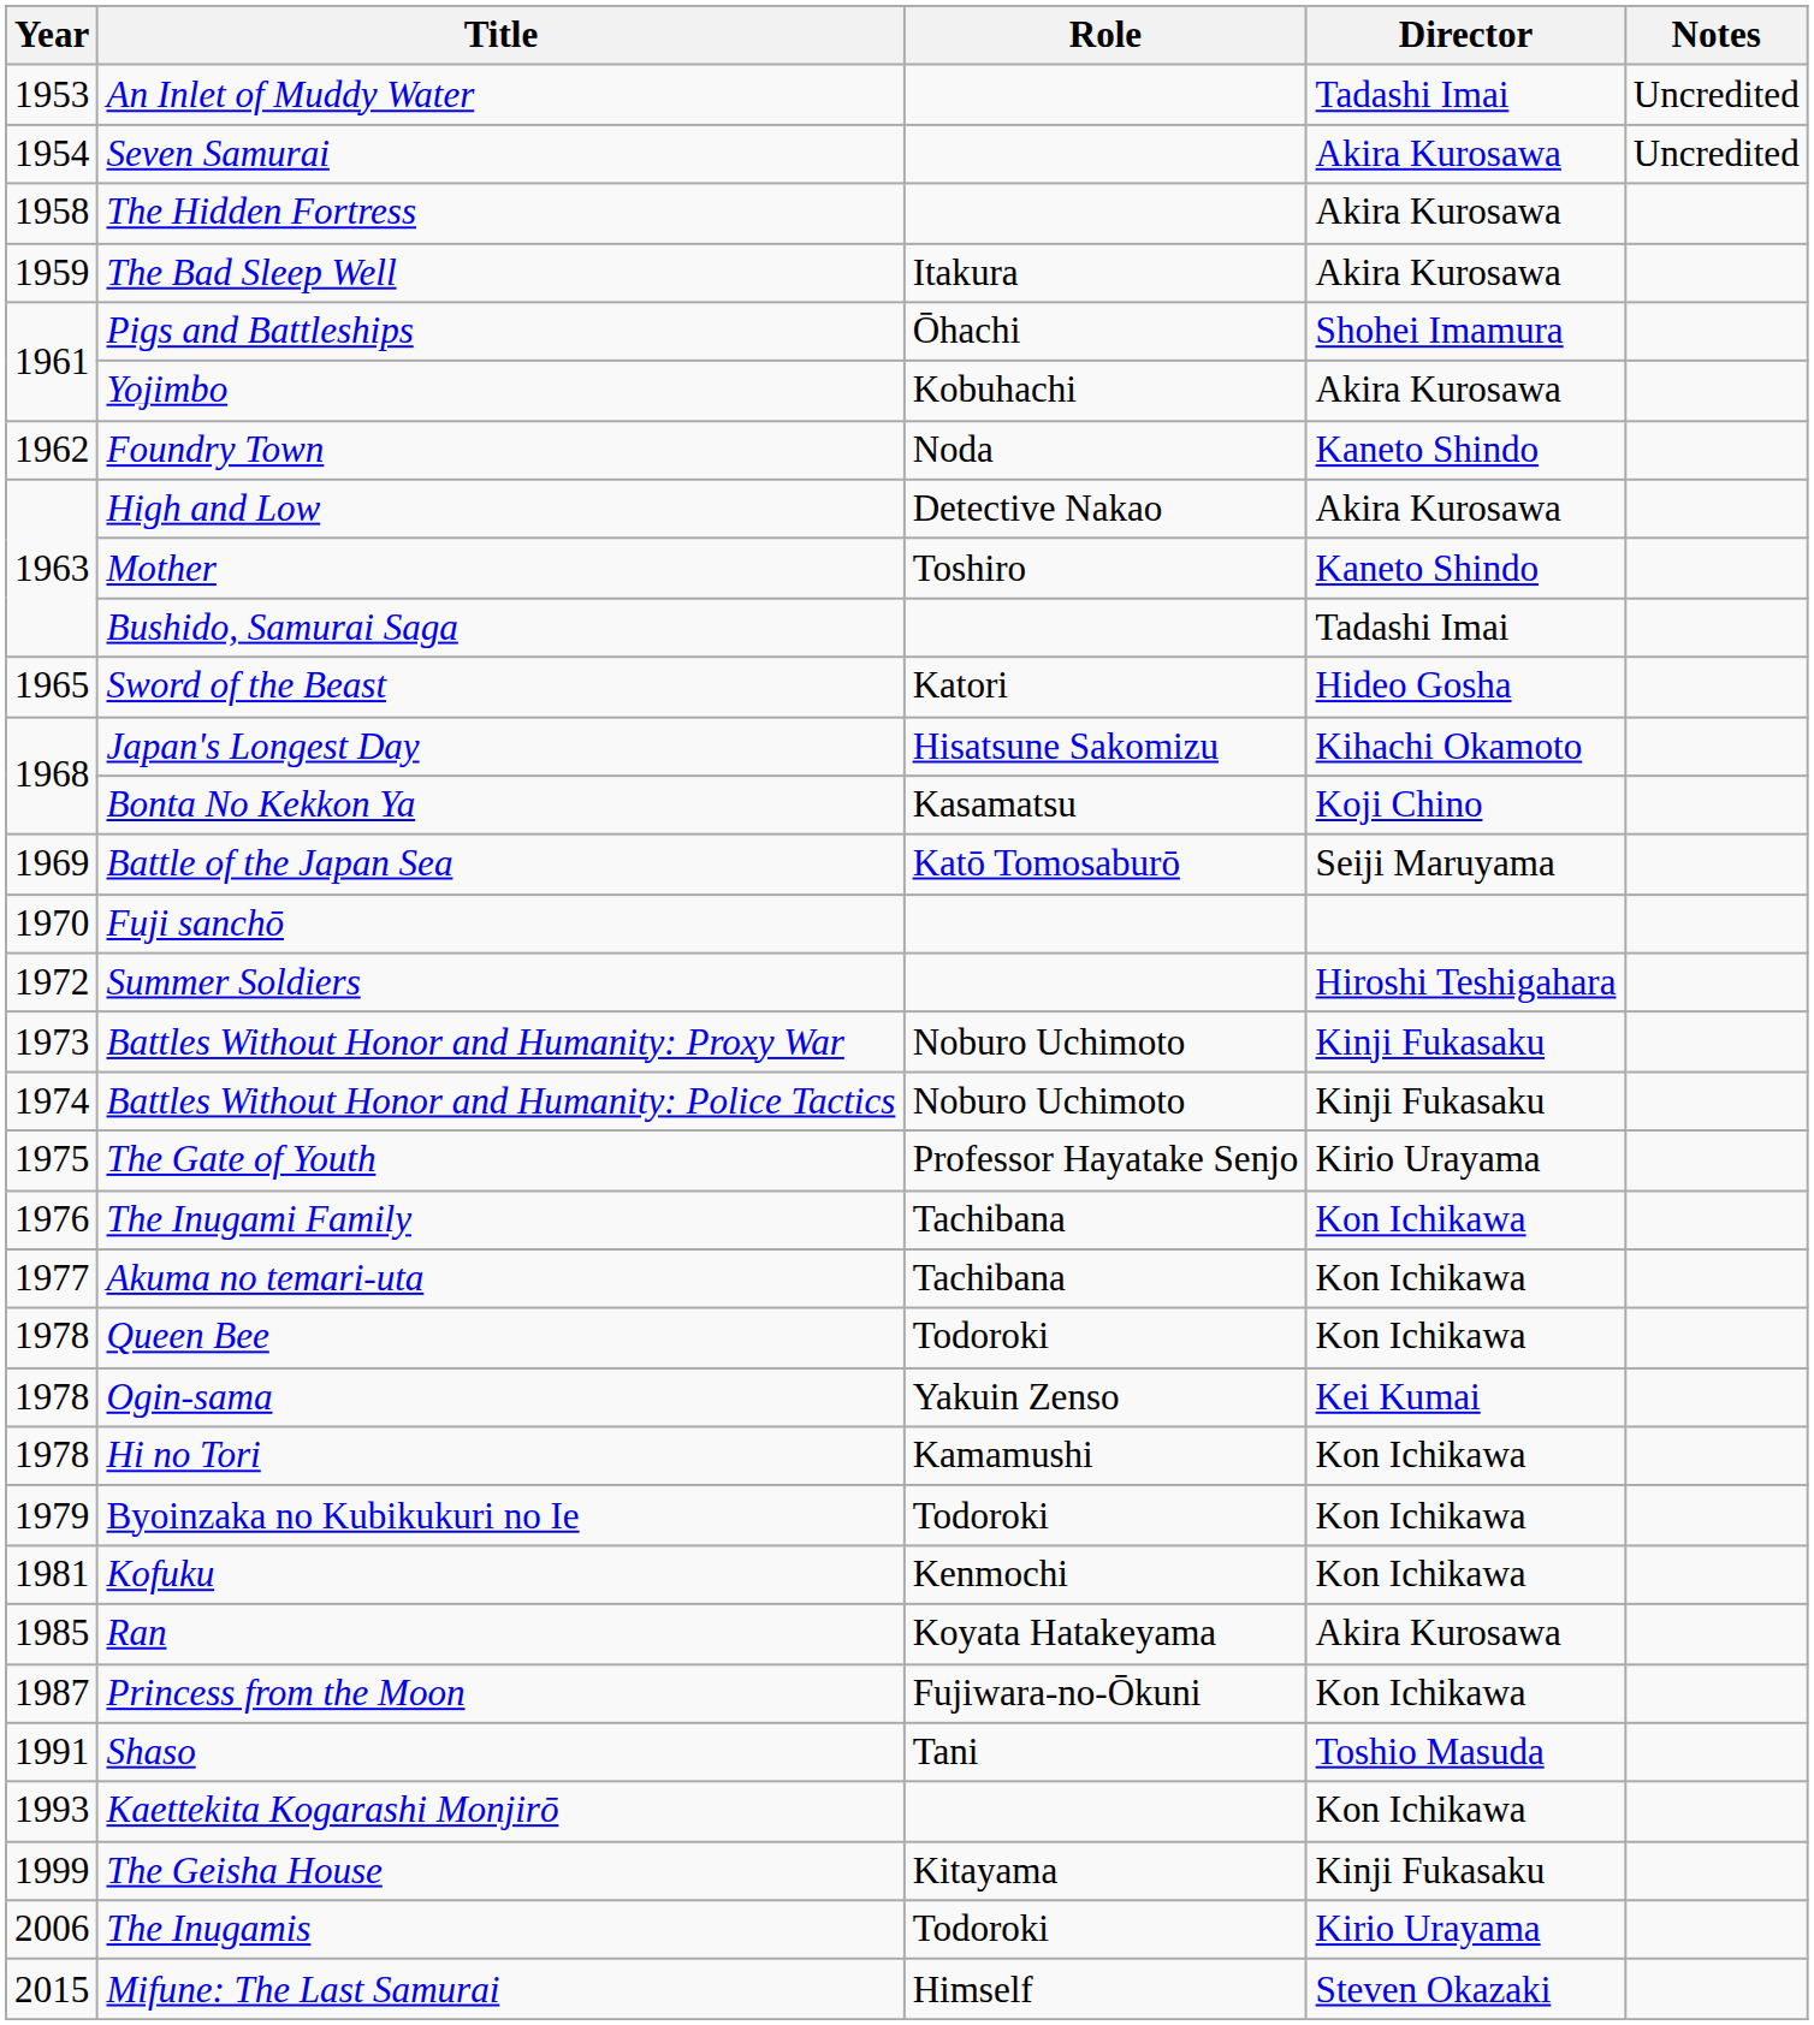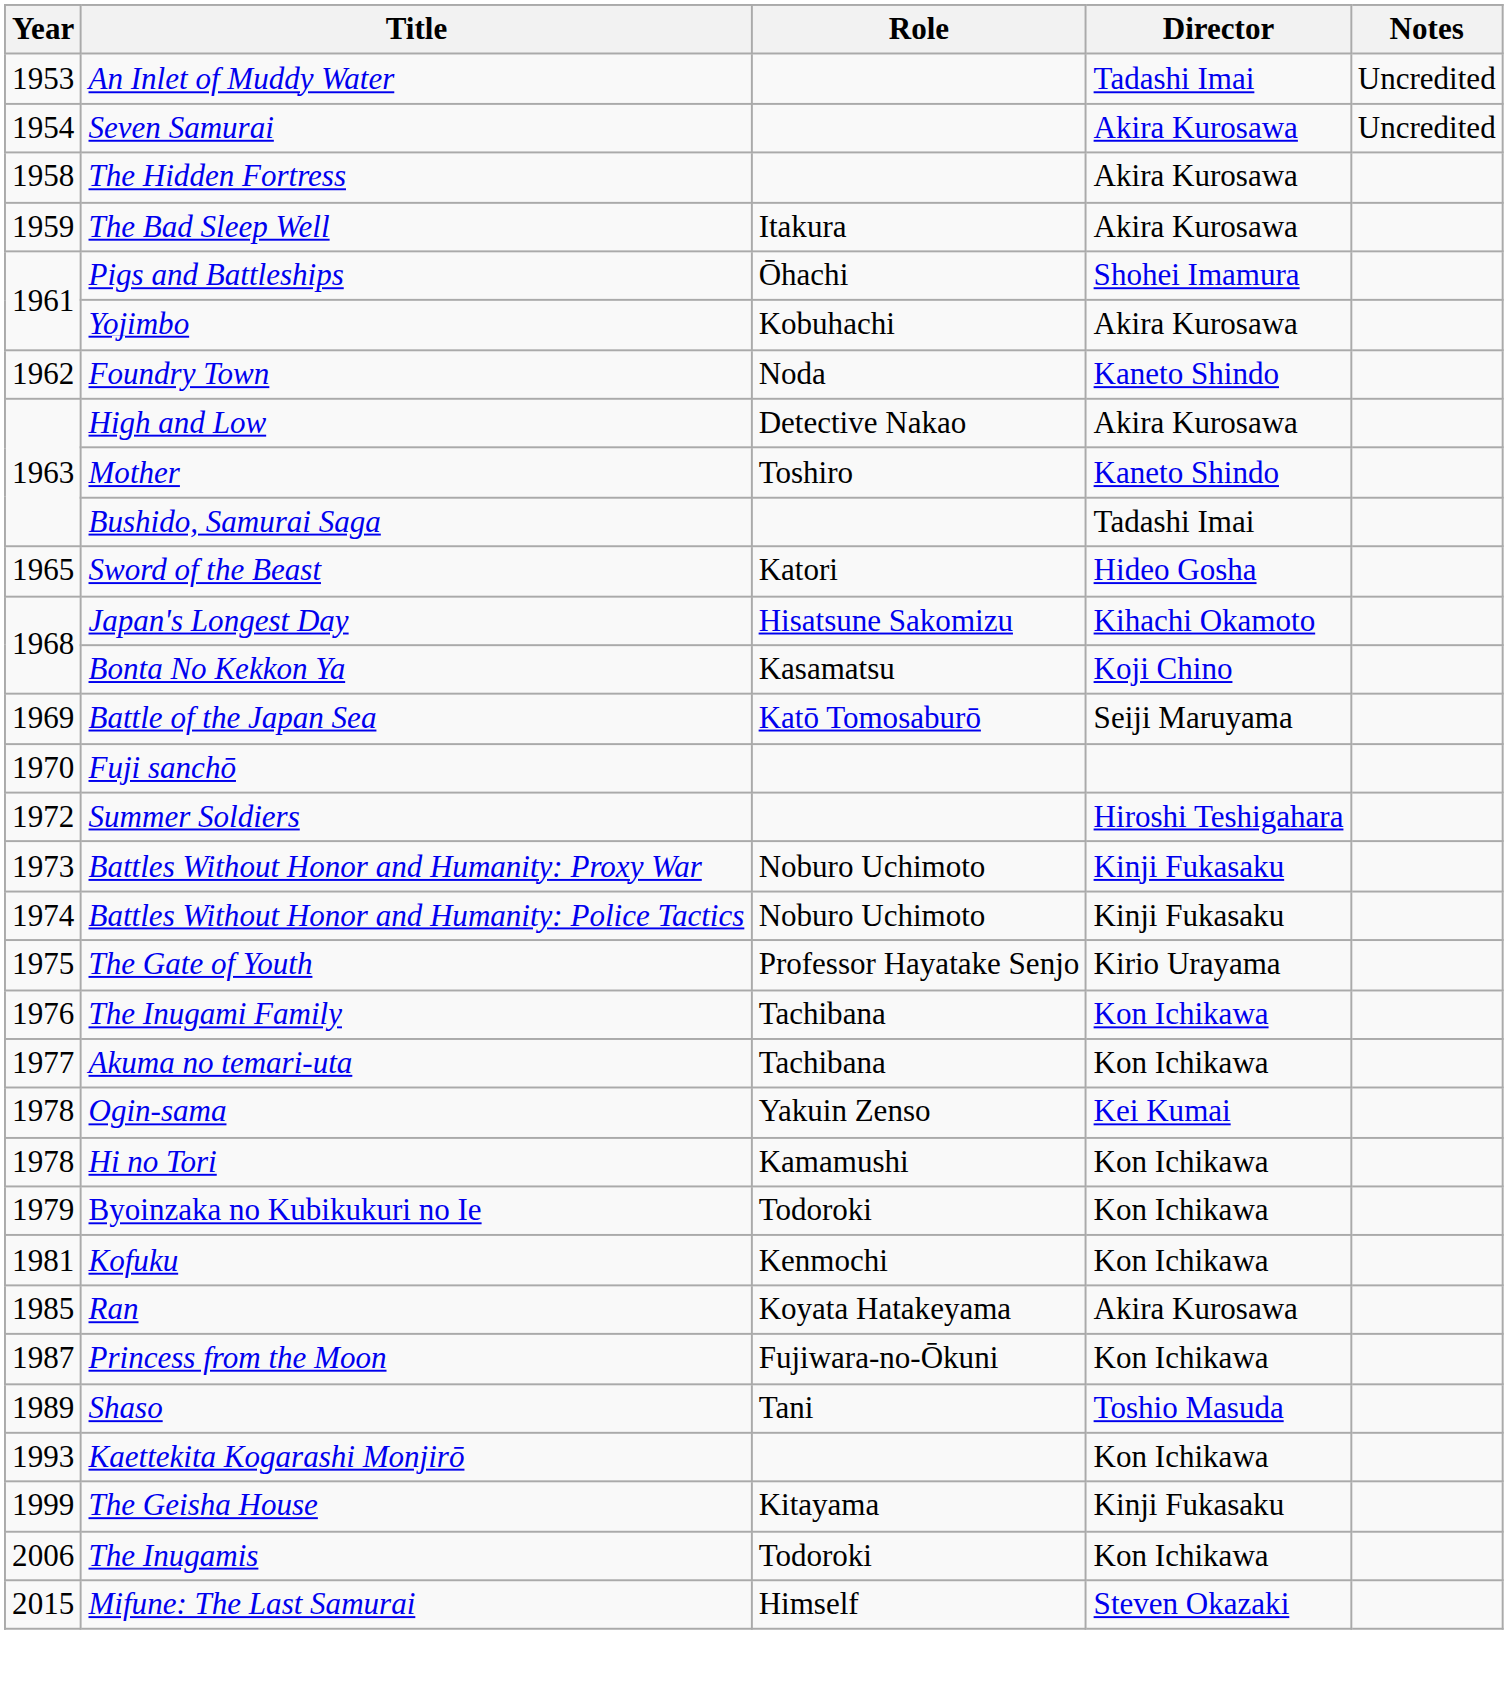 <table class="wikitable sortable">
 <tr>
 <th>Year</th>
 <th>Title</th>
 <th>Role</th>
 <th>Director</th>
 <th class="unsortable">Notes</th>
 </tr>
 <tr>
 <td>1953</td>
 <td><em><a href='#'>An Inlet of Muddy Water</a></em></td>
 <td></td>
 <td><a href='#'>Tadashi Imai</a></td>
 <td>Uncredited</td>
 </tr>
 <tr>
 <td>1954</td>
 <td><em><a href='#'>Seven Samurai</a></em></td>
 <td></td>
 <td><a href='#'>Akira Kurosawa</a></td>
 <td>Uncredited</td>
 </tr>
 <tr>
 <td>1958</td>
 <td><em><a href='#'>The Hidden Fortress</a></em></td>
 <td></td>
 <td>Akira Kurosawa</td>
 <td></td>
 </tr>
 <tr>
 <td>1959</td>
 <td><em><a href='#'>The Bad Sleep Well</a></em></td>
 <td>Itakura</td>
 <td>Akira Kurosawa</td>
 <td></td>
 </tr>
 <tr>
 <td rowspan=2>1961</td>
 <td><em><a href='#'>Pigs and Battleships</a></em></td>
 <td>Ōhachi</td>
 <td><a href='#'>Shohei Imamura</a></td>
 <td></td>
 </tr>
 <tr>
 <td><em><a href='#'>Yojimbo</a></em></td>
 <td>Kobuhachi</td>
 <td>Akira Kurosawa</td>
 <td></td>
 </tr>
 <tr>
 <td>1962</td>
 <td><em><a href='#'>Foundry Town</a></em></td>
 <td>Noda</td>
 <td><a href='#'>Kaneto Shindo</a></td>
 <td></td>
 </tr>
 <tr>
 <td rowspan=3>1963</td>
 <td><em><a href='#'>High and Low</a></em></td>
 <td>Detective Nakao</td>
 <td>Akira Kurosawa</td>
 <td></td>
 </tr>
 <tr>
 <td><em><a href='#'>Mother</a></em></td>
 <td>Toshiro</td>
 <td><a href='#'>Kaneto Shindo</a></td>
 <td></td>
 </tr>
 <tr>
 <td><em><a href='#'>Bushido, Samurai Saga</a></em></td>
 <td></td>
 <td>Tadashi Imai</td>
 <td></td>
 </tr>
 <tr>
 <td>1965</td>
 <td><em><a href='#'>Sword of the Beast</a></em></td>
 <td>Katori</td>
 <td><a href='#'>Hideo Gosha</a></td>
 <td></td>
 </tr>
 <tr>
 <td rowspan=2>1968</td>
 <td><em><a href='#'>Japan's Longest Day</a></em></td>
 <td><a href='#'>Hisatsune Sakomizu</a></td>
 <td><a href='#'>Kihachi Okamoto</a></td>
 <td></td>
 </tr>
 <tr>
 <td><em><a href='#'>Bonta No Kekkon Ya</a></em></td>
 <td>Kasamatsu</td>
 <td><a href='#'>Koji Chino</a></td>
 <td></td>
 </tr>
 <tr>
 <td>1969</td>
 <td><em><a href='#'>Battle of the Japan Sea</a></em></td>
 <td><a href='#'>Katō Tomosaburō</a></td>
 <td>Seiji Maruyama</td>
 <td></td>
 </tr>
 <tr>
 <td>1970</td>
 <td><em><a href='#'>Fuji sanchō</a></em></td>
 <td></td>
 <td></td>
 <td></td>
 </tr>
 <tr>
 <td>1972</td>
 <td><em><a href='#'>Summer Soldiers</a></em></td>
 <td></td>
 <td><a href='#'>Hiroshi Teshigahara</a></td>
 <td></td>
 </tr>
 <tr>
 <td>1973</td>
 <td><em><a href='#'>Battles Without Honor and Humanity: Proxy War</a></em></td>
 <td>Noburo Uchimoto</td>
 <td><a href='#'>Kinji Fukasaku</a></td>
 <td></td>
 </tr>
 <tr>
 <td>1974</td>
 <td><em><a href='#'>Battles Without Honor and Humanity: Police Tactics</a></em></td>
 <td>Noburo Uchimoto</td>
 <td>Kinji Fukasaku</td>
 <td></td>
 </tr>
 <tr>
 <td>1975</td>
 <td><em><a href='#'>The Gate of Youth</a></em></td>
 <td>Professor Hayatake Senjo</td>
 <td>Kirio Urayama</td>
 <td></td>
 </tr>
 <tr>
 <td>1976</td>
 <td><em><a href='#'>The Inugami Family</a></em></td>
 <td>Tachibana</td>
 <td><a href='#'>Kon Ichikawa</a></td>
 <td></td>
 </tr>
 <tr>
 <td>1977</td>
 <td><em><a href='#'>Akuma no temari-uta</a></em></td>
 <td>Tachibana</td>
 <td>Kon Ichikawa</td>
 <td></td>
 </tr>
 <tr>
 <td>1978</td>
-<td><em><a href='#'>Queen Bee</a></em></td>
-<td>Todoroki</td>
-<td>Kon Ichikawa</td>
-<td></td>
-</tr>
-<tr>
-<td>1978</td>
 <td><em><a href='#'>Ogin-sama</a></em></td>
 <td>Yakuin Zenso</td>
 <td><a href='#'>Kei Kumai</a></td>
 <td></td>
 </tr>
 <tr>
 <td>1978</td>
 <td><em><a href='#'>Hi no Tori</a></em></td>
 <td>Kamamushi</td>
 <td>Kon Ichikawa</td>
 <td></td>
 </tr>
 <tr>
 <td>1979</td>
 <td><a href='#'>Byoinzaka no Kubikukuri no Ie</a></td>
 <td>Todoroki</td>
 <td>Kon Ichikawa</td>
 <td></td>
 </tr>
 <tr>
 <td>1981</td>
 <td><em><a href='#'>Kofuku</a></em></td>
 <td>Kenmochi</td>
 <td>Kon Ichikawa</td>
 <td></td>
 </tr>
 <tr>
 <td>1985</td>
 <td><em><a href='#'>Ran</a></em></td>
 <td>Koyata Hatakeyama</td>
 <td>Akira Kurosawa</td>
 <td></td>
 </tr>
 <tr>
 <td>1987</td>
 <td><em><a href='#'>Princess from the Moon</a></em></td>
 <td>Fujiwara-no-Ōkuni</td>
 <td>Kon Ichikawa</td>
 <td></td>
 </tr>
 <tr>
-<td>1991</td>
+<td>1989</td>
 <td><em><a href='#'>Shaso</a></em></td>
 <td>Tani</td>
 <td><a href='#'>Toshio Masuda</a></td>
 <td></td>
 </tr>
 <tr>
 <td>1993</td>
 <td><em><a href='#'>Kaettekita Kogarashi Monjirō</a></em></td>
 <td></td>
 <td>Kon Ichikawa</td>
 <td></td>
 </tr>
 <tr>
 <td>1999</td>
 <td><em><a href='#'>The Geisha House</a></em></td>
 <td>Kitayama</td>
 <td>Kinji Fukasaku</td>
 <td></td>
 </tr>
 <tr>
 <td>2006</td>
 <td><em><a href='#'>The Inugamis</a></em></td>
 <td>Todoroki</td>
-<td><a href='#'>Kirio Urayama</a></td>
+<td>Kon Ichikawa</td>
 <td></td>
 </tr>
 <tr>
 <td>2015</td>
 <td><em><a href='#'>Mifune: The Last Samurai</a></em></td>
 <td>Himself</td>
 <td><a href='#'>Steven Okazaki</a></td>
 <td></td>
 </tr>
 </table>
